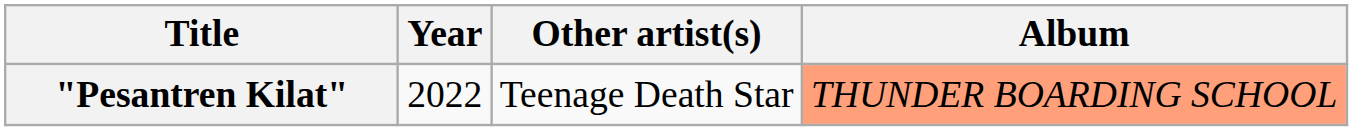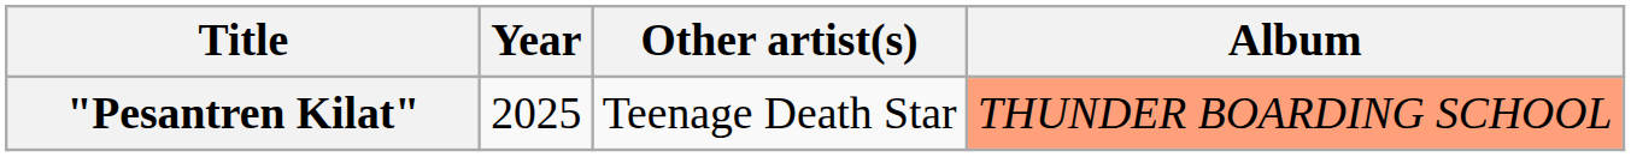 <table class="wikitable plainrowheaders" style="text-align:center;">
 <tr>
 <th style="width:10em;">Title</th>
 <th>Year</th>
 <th>Other artist(s)</th>
 <th style="width:14em;">Album</th>
 </tr>
 <tr>
 <th scope="row">"Pesantren Kilat"</th>
-<td>2022</td>
+<td>2025</td>
 <td>Teenage Death Star</td>
 <td style="background: lightsalmon;"><em>THUNDER BOARDING</em> <em>SCHOOL</em></td>
 </tr>
 </table>
